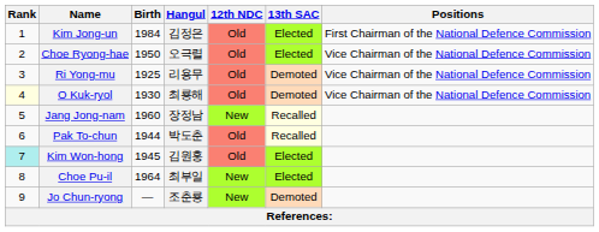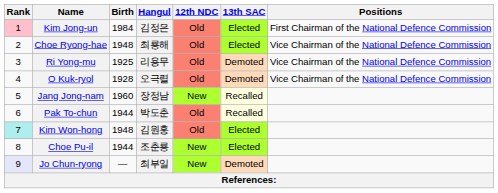 <table class="wikitable sortable">
 <tr>
 <th>Rank</th>
 <th>Name</th>
 <th>Birth</th>
 <th class="unsortable"><a href='#'>Hangul</a></th>
 <th><a href='#'>12th NDC</a></th>
 <th><a href='#'>13th SAC</a></th>
 <th>Positions</th>
 </tr>
 <tr>
-<td align="center">1</td>
+<td align="center" style="background: pink;">1</td>
 <th align="center" scope="row" style="font-weight:normal;"><a href='#'>Kim Jong-un</a></th>
 <td align="center">1984</td>
 <th align="center" scope="row" style="font-weight:normal;">김정은</th>
 <td style="background: Salmon" align="center">Old</td>
 <td align="center" style="background: GreenYellow">Elected</td>
 <td>First Chairman of the <a href='#'>National Defence Commission</a></td>
 </tr>
 <tr>
 <td align="center">2</td>
 <th align="center" scope="row" style="font-weight:normal;"><a href='#'>Choe Ryong-hae</a></th>
-<td align="center">1950</td>
-<th align="center" scope="row" style="font-weight:normal;">오극렬</th>
+<td align="center">1948</td>
+<th align="center" scope="row" style="font-weight:normal;">최룡해</th>
 <td style="background: Salmon" align="center">Old</td>
 <td align="center" style="background: GreenYellow">Elected</td>
 <td>Vice Chairman of the <a href='#'>National Defence Commission</a></td>
 </tr>
 <tr>
 <td align="center">3</td>
 <th align="center" scope="row" style="font-weight:normal;"><a href='#'>Ri Yong-mu</a></th>
 <td align="center">1925</td>
 <th align="center" scope="row" style="font-weight:normal;">리용무</th>
 <td style="background: Salmon" align="center">Old</td>
 <td style="background: PeachPuff" align="center">Demoted</td>
 <td>Vice Chairman of the <a href='#'>National Defence Commission</a></td>
 </tr>
 <tr>
-<td align="center" style="background: lightyellow;">4</td>
+<td align="center">4</td>
 <th align="center" scope="row" style="font-weight:normal;"><a href='#'>O Kuk-ryol</a></th>
-<td align="center">1930</td>
-<th align="center" scope="row" style="font-weight:normal;">최룡해</th>
+<td align="center">1928</td>
+<th align="center" scope="row" style="font-weight:normal;">오극렬</th>
 <td style="background: Salmon" align="center">Old</td>
 <td style="background: PeachPuff" align="center">Demoted</td>
 <td>Vice Chairman of the <a href='#'>National Defence Commission</a></td>
 </tr>
 <tr>
 <td align="center">5</td>
 <th align="center" scope="row" style="font-weight:normal;"><a href='#'>Jang Jong-nam</a></th>
 <td align="center">1960</td>
 <th align="center" scope="row" style="font-weight:normal;">장정남</th>
 <td align="center" style="background: GreenYellow">New</td>
 <td data-sort-value="1" align="center" style="background: LightYellow">Recalled</td>
 <td></td>
 </tr>
 <tr>
 <td align="center">6</td>
 <th align="center" scope="row" style="font-weight:normal;"><a href='#'>Pak To-chun</a></th>
 <td align="center">1944</td>
 <th align="center" scope="row" style="font-weight:normal;">박도춘</th>
 <td style="background: Salmon" align="center">Old</td>
 <td data-sort-value="1" align="center" style="background: LightYellow">Recalled</td>
 <td></td>
 </tr>
 <tr>
 <td align="center" style="background: paleturquoise;">7</td>
 <th align="center" scope="row" style="font-weight:normal;"><a href='#'>Kim Won-hong</a></th>
-<td align="center">1945</td>
+<td align="center">1948</td>
 <th align="center" scope="row" style="font-weight:normal;">김원홍</th>
 <td style="background: Salmon" align="center">Old</td>
 <td align="center" style="background: GreenYellow">Elected</td>
 <td></td>
 </tr>
 <tr>
 <td align="center">8</td>
 <th align="center" scope="row" style="font-weight:normal;"><a href='#'>Choe Pu-il</a></th>
-<td align="center">1964</td>
-<th align="center" scope="row" style="font-weight:normal;">최부일</th>
+<td align="center">1944</td>
+<th align="center" scope="row" style="font-weight:normal;">조춘룡</th>
 <td align="center" style="background: GreenYellow">New</td>
 <td align="center" style="background: GreenYellow">Elected</td>
 <td></td>
 </tr>
 <tr>
-<td align="center">9</td>
+<td align="center" style="background: lavender;">9</td>
 <th align="center" scope="row" style="font-weight:normal;"><a href='#'>Jo Chun-ryong</a></th>
 <td align="center">—</td>
-<th align="center" scope="row" style="font-weight:normal;">조춘룡</th>
+<th align="center" scope="row" style="font-weight:normal;">최부일</th>
 <td align="center" style="background: GreenYellow">New</td>
 <td style="background: PeachPuff" align="center">Demoted</td>
 <td></td>
 </tr>
 <tr>
 <th colspan="7" unsortable><strong>References:</strong><br></th>
 </tr>
 </table>
